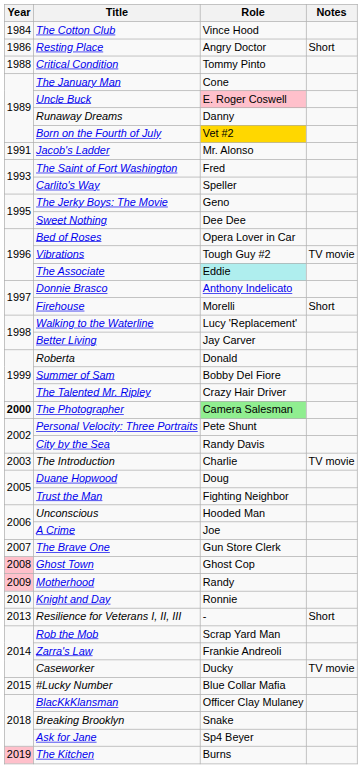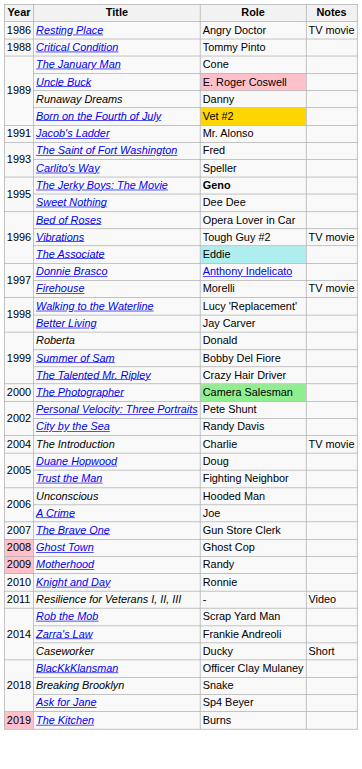 <table class="wikitable sortable">
 <tr>
 <th>Year</th>
 <th>Title</th>
 <th>Role</th>
 <th>Notes</th>
 </tr>
 <tr>
-<td>1984</td>
-<td><em><a href='#'>The Cotton Club</a></em></td>
-<td>Vince Hood</td>
-<td></td>
-</tr>
-<tr>
 <td>1986</td>
 <td><em><a href='#'>Resting Place</a></em></td>
 <td>Angry Doctor</td>
-<td>Short</td>
+<td>TV movie</td>
 </tr>
 <tr>
 <td>1988</td>
 <td><em><a href='#'>Critical Condition</a></em></td>
 <td>Tommy Pinto</td>
 <td></td>
 </tr>
 <tr>
 <td rowspan="4">1989</td>
 <td><em><a href='#'>The January Man</a></em></td>
 <td>Cone</td>
 <td></td>
 </tr>
 <tr>
 <td><em><a href='#'>Uncle Buck</a></em></td>
 <td style="background: pink;">E. Roger Coswell</td>
 <td></td>
 </tr>
 <tr>
 <td><em>Runaway Dreams</em></td>
 <td>Danny</td>
 <td></td>
 </tr>
 <tr>
 <td><em><a href='#'>Born on the Fourth of July</a></em></td>
 <td style="background: gold;">Vet #2</td>
 <td></td>
 </tr>
 <tr>
 <td>1991</td>
 <td><em><a href='#'>Jacob's Ladder</a></em></td>
 <td>Mr. Alonso</td>
 <td></td>
 </tr>
 <tr>
 <td rowspan="2">1993</td>
 <td><em><a href='#'>The Saint of Fort Washington</a></em></td>
 <td>Fred</td>
 <td></td>
 </tr>
 <tr>
 <td><em><a href='#'>Carlito's Way</a></em></td>
 <td>Speller</td>
 <td></td>
 </tr>
 <tr>
 <td rowspan="2">1995</td>
 <td><em><a href='#'>The Jerky Boys: The Movie</a></em></td>
-<td>Geno</td>
+<td><strong>Geno</strong></td>
 <td></td>
 </tr>
 <tr>
 <td><em><a href='#'>Sweet Nothing</a></em></td>
 <td>Dee Dee</td>
 <td></td>
 </tr>
 <tr>
 <td rowspan="3">1996</td>
 <td><em><a href='#'>Bed of Roses</a></em></td>
 <td>Opera Lover in Car</td>
 <td></td>
 </tr>
 <tr>
 <td><em><a href='#'>Vibrations</a></em></td>
 <td>Tough Guy #2</td>
 <td>TV movie</td>
 </tr>
 <tr>
 <td><em><a href='#'>The Associate</a></em></td>
 <td style="background: paleturquoise;">Eddie</td>
 <td></td>
 </tr>
 <tr>
 <td rowspan="2">1997</td>
 <td><em><a href='#'>Donnie Brasco</a></em></td>
 <td><a href='#'>Anthony Indelicato</a></td>
 <td></td>
 </tr>
 <tr>
 <td><em><a href='#'>Firehouse</a></em></td>
 <td>Morelli</td>
-<td>Short</td>
+<td>TV movie</td>
 </tr>
 <tr>
 <td rowspan="2">1998</td>
 <td><em><a href='#'>Walking to the Waterline</a></em></td>
 <td>Lucy 'Replacement'</td>
 <td></td>
 </tr>
 <tr>
 <td><em><a href='#'>Better Living</a></em></td>
 <td>Jay Carver</td>
 <td></td>
 </tr>
 <tr>
 <td rowspan="3">1999</td>
 <td><em>Roberta</em></td>
 <td>Donald</td>
 <td></td>
 </tr>
 <tr>
 <td><em><a href='#'>Summer of Sam</a></em></td>
 <td>Bobby Del Fiore</td>
 <td></td>
 </tr>
 <tr>
 <td><em><a href='#'>The Talented Mr. Ripley</a></em></td>
 <td>Crazy Hair Driver</td>
 <td></td>
 </tr>
 <tr>
-<td><strong>2000</strong></td>
+<td>2000</td>
 <td><em><a href='#'>The Photographer</a></em></td>
 <td style="background: lightgreen;">Camera Salesman</td>
 <td></td>
 </tr>
 <tr>
 <td rowspan="2">2002</td>
 <td><em><a href='#'>Personal Velocity: Three Portraits</a></em></td>
 <td>Pete Shunt</td>
 <td></td>
 </tr>
 <tr>
 <td><em><a href='#'>City by the Sea</a></em></td>
 <td>Randy Davis</td>
 <td></td>
 </tr>
 <tr>
-<td>2003</td>
+<td>2004</td>
 <td><em>The Introduction</em></td>
 <td>Charlie</td>
 <td>TV movie</td>
 </tr>
 <tr>
 <td rowspan="2">2005</td>
 <td><em><a href='#'>Duane Hopwood</a></em></td>
 <td>Doug</td>
 <td></td>
 </tr>
 <tr>
 <td><em><a href='#'>Trust the Man</a></em></td>
 <td>Fighting Neighbor</td>
 <td></td>
 </tr>
 <tr>
 <td rowspan="2">2006</td>
 <td><em>Unconscious</em></td>
 <td>Hooded Man</td>
 <td></td>
 </tr>
 <tr>
 <td><em><a href='#'>A Crime</a></em></td>
 <td>Joe</td>
 <td></td>
 </tr>
 <tr>
 <td>2007</td>
 <td><em><a href='#'>The Brave One</a></em></td>
 <td>Gun Store Clerk</td>
 <td></td>
 </tr>
 <tr>
 <td style="background: pink;">2008</td>
 <td><em><a href='#'>Ghost Town</a></em></td>
 <td>Ghost Cop</td>
 <td></td>
 </tr>
 <tr>
 <td style="background: pink;">2009</td>
 <td><em><a href='#'>Motherhood</a></em></td>
 <td>Randy</td>
 <td></td>
 </tr>
 <tr>
 <td>2010</td>
 <td><em><a href='#'>Knight and Day</a></em></td>
 <td>Ronnie</td>
 <td></td>
 </tr>
 <tr>
-<td>2013</td>
+<td>2011</td>
 <td><em>Resilience for Veterans I, II, III</em></td>
 <td>-</td>
-<td>Short</td>
+<td>Video</td>
 </tr>
 <tr>
 <td rowspan="3">2014</td>
 <td><em><a href='#'>Rob the Mob</a></em></td>
 <td>Scrap Yard Man</td>
 <td></td>
 </tr>
 <tr>
 <td><em><a href='#'>Zarra's Law</a></em></td>
 <td>Frankie Andreoli</td>
 <td></td>
 </tr>
 <tr>
 <td><em>Caseworker</em></td>
 <td>Ducky</td>
-<td>TV movie</td>
-</tr>
-<tr>
-<td>2015</td>
-<td><em>#Lucky Number</em></td>
-<td>Blue Collar Mafia</td>
-<td></td>
+<td>Short</td>
 </tr>
 <tr>
 <td rowspan="3">2018</td>
 <td><em><a href='#'>BlacKkKlansman</a></em></td>
 <td>Officer Clay Mulaney</td>
 <td></td>
 </tr>
 <tr>
 <td><em>Breaking Brooklyn</em></td>
 <td>Snake</td>
 <td></td>
 </tr>
 <tr>
 <td><em><a href='#'>Ask for Jane</a></em></td>
 <td>Sp4 Beyer</td>
 <td></td>
 </tr>
 <tr>
 <td style="background: pink;">2019</td>
 <td><em><a href='#'>The Kitchen</a></em></td>
 <td>Burns</td>
 <td></td>
 </tr>
 </table>
